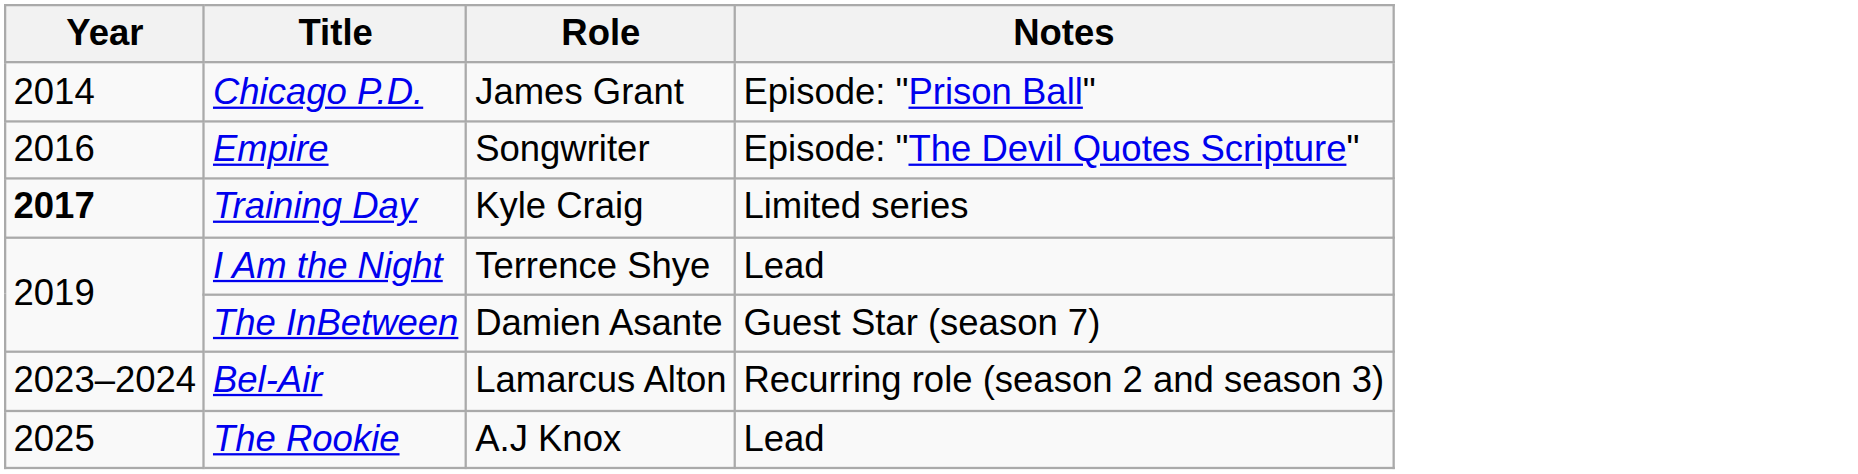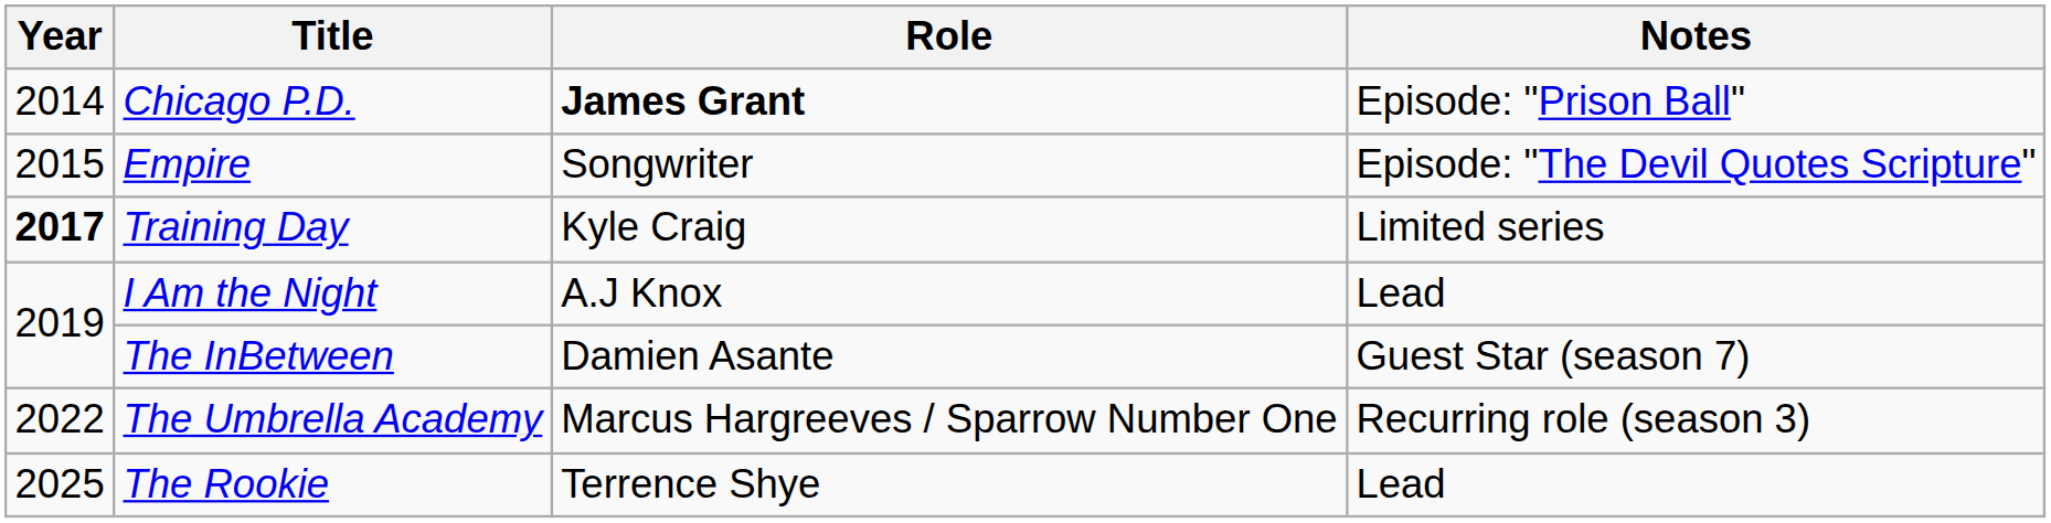 <table class="wikitable sortable">
 <tr>
 <th>Year</th>
 <th>Title</th>
 <th>Role</th>
 <th>Notes</th>
 </tr>
 <tr>
 <td>2014</td>
 <td><em><a href='#'>Chicago P.D.</a></em></td>
-<td>James Grant</td>
+<td><strong>James Grant</strong></td>
 <td>Episode: "<a href='#'>Prison Ball</a>"</td>
 </tr>
 <tr>
-<td>2016</td>
+<td>2015</td>
 <td><em><a href='#'>Empire</a></em></td>
 <td>Songwriter</td>
 <td>Episode: "<a href='#'>The Devil Quotes Scripture</a>"</td>
 </tr>
 <tr>
 <td><strong>2017</strong></td>
 <td><em><a href='#'>Training Day</a></em></td>
 <td>Kyle Craig</td>
 <td>Limited series</td>
 </tr>
 <tr>
 <td rowspan="2">2019</td>
 <td><em><a href='#'>I Am the Night</a></em></td>
-<td>Terrence Shye</td>
+<td>A.J Knox</td>
 <td>Lead</td>
 </tr>
 <tr>
 <td><em><a href='#'>The InBetween</a></em></td>
 <td>Damien Asante</td>
 <td>Guest Star (season 7)</td>
 </tr>
 <tr>
-<td>2023–2024</td>
-<td><em><a href='#'>Bel-Air</a></em></td>
-<td>Lamarcus Alton</td>
-<td>Recurring role (season 2 and season 3)</td>
+<td>2022</td>
+<td><em><a href='#'>The Umbrella Academy</a></em></td>
+<td>Marcus Hargreeves / Sparrow Number One</td>
+<td>Recurring role (season 3)</td>
 </tr>
 <tr>
 <td>2025</td>
 <td><em><a href='#'>The Rookie</a></em></td>
-<td>A.J Knox</td>
+<td>Terrence Shye</td>
 <td>Lead</td>
 </tr>
 </table>
